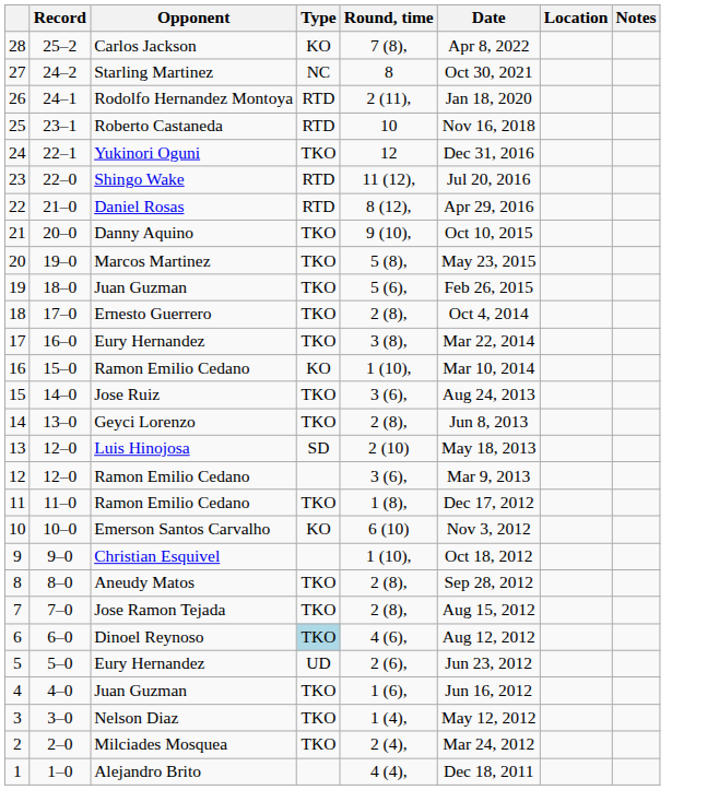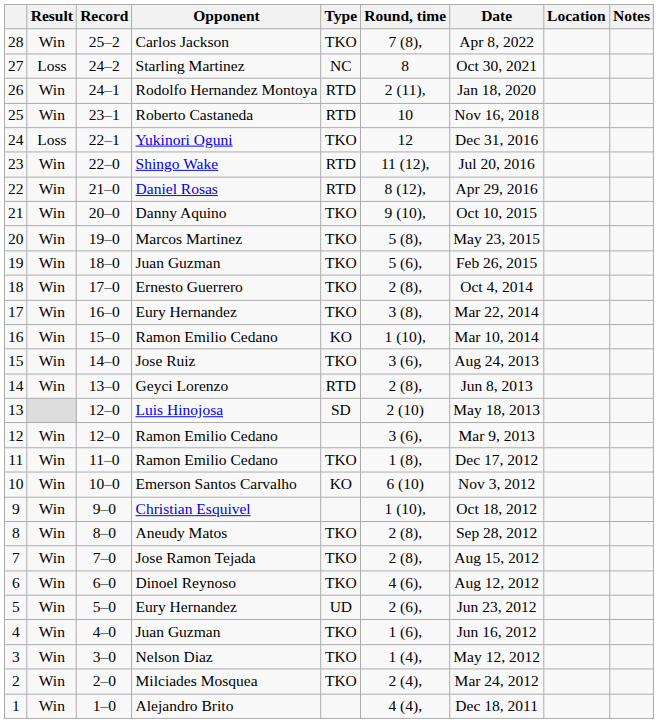 <table class="wikitable" style="text-align:center">
 <tr>
 <th></th>
+<th>Result</th>
 <th>Record</th>
 <th>Opponent</th>
 <th>Type</th>
 <th>Round, time</th>
 <th>Date</th>
 <th>Location</th>
 <th>Notes</th>
 </tr>
 <tr>
 <td>28</td>
+<td>Win</td>
 <td>25–2 </td>
 <td style="text-align:left;">Carlos Jackson</td>
-<td>KO</td>
+<td>TKO</td>
 <td>7 (8), </td>
 <td>Apr 8, 2022</td>
 <td style="text-align:left;"></td>
 <td></td>
 </tr>
 <tr>
 <td>27</td>
+<td>Loss</td>
 <td>24–2 </td>
 <td style="text-align:left;">Starling Martinez</td>
 <td>NC</td>
 <td>8</td>
 <td>Oct 30, 2021</td>
 <td style="text-align:left;"></td>
 <td></td>
 </tr>
 <tr>
 <td>26</td>
+<td>Win</td>
 <td>24–1 </td>
 <td style="text-align:left;">Rodolfo Hernandez Montoya</td>
 <td>RTD</td>
 <td>2 (11), </td>
 <td>Jan 18, 2020</td>
 <td style="text-align:left;"></td>
 <td></td>
 </tr>
 <tr>
 <td>25</td>
+<td>Win</td>
 <td>23–1 </td>
 <td style="text-align:left;">Roberto Castaneda</td>
 <td>RTD</td>
 <td>10</td>
 <td>Nov 16, 2018</td>
 <td style="text-align:left;"></td>
 <td></td>
 </tr>
 <tr>
 <td>24</td>
+<td>Loss</td>
 <td>22–1 </td>
 <td style="text-align:left;"><a href='#'>Yukinori Oguni</a></td>
 <td>TKO</td>
 <td>12</td>
 <td>Dec 31, 2016</td>
 <td style="text-align:left;"></td>
 <td style="text-align:left;"></td>
 </tr>
 <tr>
 <td>23</td>
+<td>Win</td>
 <td>22–0 </td>
 <td style="text-align:left;"><a href='#'>Shingo Wake</a></td>
 <td>RTD</td>
 <td>11 (12), </td>
 <td>Jul 20, 2016</td>
 <td style="text-align:left;"></td>
 <td style="text-align:left;"></td>
 </tr>
 <tr>
 <td>22</td>
+<td>Win</td>
 <td>21–0 </td>
 <td style="text-align:left;"><a href='#'>Daniel Rosas</a></td>
 <td>RTD</td>
 <td>8 (12), </td>
 <td>Apr 29, 2016</td>
 <td style="text-align:left;"></td>
 <td></td>
 </tr>
 <tr>
 <td>21</td>
+<td>Win</td>
 <td>20–0 </td>
 <td style="text-align:left;">Danny Aquino</td>
 <td>TKO</td>
 <td>9 (10), </td>
 <td>Oct 10, 2015</td>
 <td style="text-align:left;"></td>
 <td></td>
 </tr>
 <tr>
 <td>20</td>
+<td>Win</td>
 <td>19–0 </td>
 <td style="text-align:left;">Marcos Martinez</td>
 <td>TKO</td>
 <td>5 (8), </td>
 <td>May 23, 2015</td>
 <td style="text-align:left;"></td>
 <td></td>
 </tr>
 <tr>
 <td>19</td>
+<td>Win</td>
 <td>18–0 </td>
 <td style="text-align:left;">Juan Guzman</td>
 <td>TKO</td>
 <td>5 (6), </td>
 <td>Feb 26, 2015</td>
 <td style="text-align:left;"></td>
 <td></td>
 </tr>
 <tr>
 <td>18</td>
+<td>Win</td>
 <td>17–0 </td>
 <td style="text-align:left;">Ernesto Guerrero</td>
 <td>TKO</td>
 <td>2 (8), </td>
 <td>Oct 4, 2014</td>
 <td style="text-align:left;"></td>
 <td></td>
 </tr>
 <tr>
 <td>17</td>
+<td>Win</td>
 <td>16–0 </td>
 <td style="text-align:left;">Eury Hernandez</td>
 <td>TKO</td>
 <td>3 (8), </td>
 <td>Mar 22, 2014</td>
 <td style="text-align:left;"></td>
 <td></td>
 </tr>
 <tr>
 <td>16</td>
+<td>Win</td>
 <td>15–0 </td>
 <td style="text-align:left;">Ramon Emilio Cedano</td>
 <td>KO</td>
 <td>1 (10), </td>
 <td>Mar 10, 2014</td>
 <td style="text-align:left;"></td>
 <td></td>
 </tr>
 <tr>
 <td>15</td>
+<td>Win</td>
 <td>14–0 </td>
 <td style="text-align:left;">Jose Ruiz</td>
 <td>TKO</td>
 <td>3 (6), </td>
 <td>Aug 24, 2013</td>
 <td style="text-align:left;"></td>
 <td style="text-align:left;"></td>
 </tr>
 <tr>
 <td>14</td>
+<td>Win</td>
 <td>13–0 </td>
 <td style="text-align:left;">Geyci Lorenzo</td>
-<td>TKO</td>
+<td>RTD</td>
 <td>2 (8), </td>
 <td>Jun 8, 2013</td>
 <td style="text-align:left;"></td>
 <td></td>
 </tr>
 <tr>
 <td>13</td>
+<td style="background:#DDD"></td>
 <td>12–0 </td>
 <td style="text-align:left;"><a href='#'>Luis Hinojosa</a></td>
 <td>SD</td>
 <td>2 (10)</td>
 <td>May 18, 2013</td>
 <td style="text-align:left;"></td>
 <td></td>
 </tr>
 <tr>
 <td>12</td>
+<td>Win</td>
 <td>12–0</td>
 <td style="text-align:left;">Ramon Emilio Cedano</td>
 <td></td>
 <td>3 (6), </td>
 <td>Mar 9, 2013</td>
 <td style="text-align:left;"></td>
 <td></td>
 </tr>
 <tr>
 <td>11</td>
+<td>Win</td>
 <td>11–0</td>
 <td style="text-align:left;">Ramon Emilio Cedano</td>
 <td>TKO</td>
 <td>1 (8), </td>
 <td>Dec 17, 2012</td>
 <td style="text-align:left;"></td>
 <td></td>
 </tr>
 <tr>
 <td>10</td>
+<td>Win</td>
 <td>10–0</td>
 <td style="text-align:left;">Emerson Santos Carvalho</td>
 <td>KO</td>
 <td>6 (10)</td>
 <td>Nov 3, 2012</td>
 <td style="text-align:left;"></td>
 <td style="text-align:left;"></td>
 </tr>
 <tr>
 <td>9</td>
+<td>Win</td>
 <td>9–0</td>
 <td style="text-align:left;"><a href='#'>Christian Esquivel</a></td>
 <td></td>
 <td>1 (10), </td>
 <td>Oct 18, 2012</td>
 <td style="text-align:left;"></td>
 <td></td>
 </tr>
 <tr>
 <td>8</td>
+<td>Win</td>
 <td>8–0</td>
 <td style="text-align:left;">Aneudy Matos</td>
 <td>TKO</td>
 <td>2 (8), </td>
 <td>Sep 28, 2012</td>
 <td style="text-align:left;"></td>
 <td></td>
 </tr>
 <tr>
 <td>7</td>
+<td>Win</td>
 <td>7–0</td>
 <td style="text-align:left;">Jose Ramon Tejada</td>
 <td>TKO</td>
 <td>2 (8), </td>
 <td>Aug 15, 2012</td>
 <td style="text-align:left;"></td>
 <td></td>
 </tr>
 <tr>
 <td>6</td>
+<td>Win</td>
 <td>6–0</td>
 <td style="text-align:left;">Dinoel Reynoso</td>
-<td style="background: lightblue;">TKO</td>
+<td>TKO</td>
 <td>4 (6), </td>
 <td>Aug 12, 2012</td>
 <td style="text-align:left;"></td>
 <td></td>
 </tr>
 <tr>
 <td>5</td>
+<td>Win</td>
 <td>5–0</td>
 <td style="text-align:left;">Eury Hernandez</td>
 <td>UD</td>
 <td>2 (6), </td>
 <td>Jun 23, 2012</td>
 <td style="text-align:left;"></td>
 <td></td>
 </tr>
 <tr>
 <td>4</td>
+<td>Win</td>
 <td>4–0</td>
 <td style="text-align:left;">Juan Guzman</td>
 <td>TKO</td>
 <td>1 (6), </td>
 <td>Jun 16, 2012</td>
 <td style="text-align:left;"></td>
 <td></td>
 </tr>
 <tr>
 <td>3</td>
+<td>Win</td>
 <td>3–0</td>
 <td style="text-align:left;">Nelson Diaz</td>
 <td>TKO</td>
 <td>1 (4), </td>
 <td>May 12, 2012</td>
 <td style="text-align:left;"></td>
 <td></td>
 </tr>
 <tr>
 <td>2</td>
+<td>Win</td>
 <td>2–0</td>
 <td style="text-align:left;">Milciades Mosquea</td>
 <td>TKO</td>
 <td>2 (4), </td>
 <td>Mar 24, 2012</td>
 <td style="text-align:left;"></td>
 <td></td>
 </tr>
 <tr>
 <td>1</td>
+<td>Win</td>
 <td>1–0</td>
 <td style="text-align:left;">Alejandro Brito</td>
 <td></td>
 <td>4 (4), </td>
 <td>Dec 18, 2011</td>
 <td style="text-align:left;"></td>
 <td style="text-align:left;"></td>
 </tr>
 </table>
